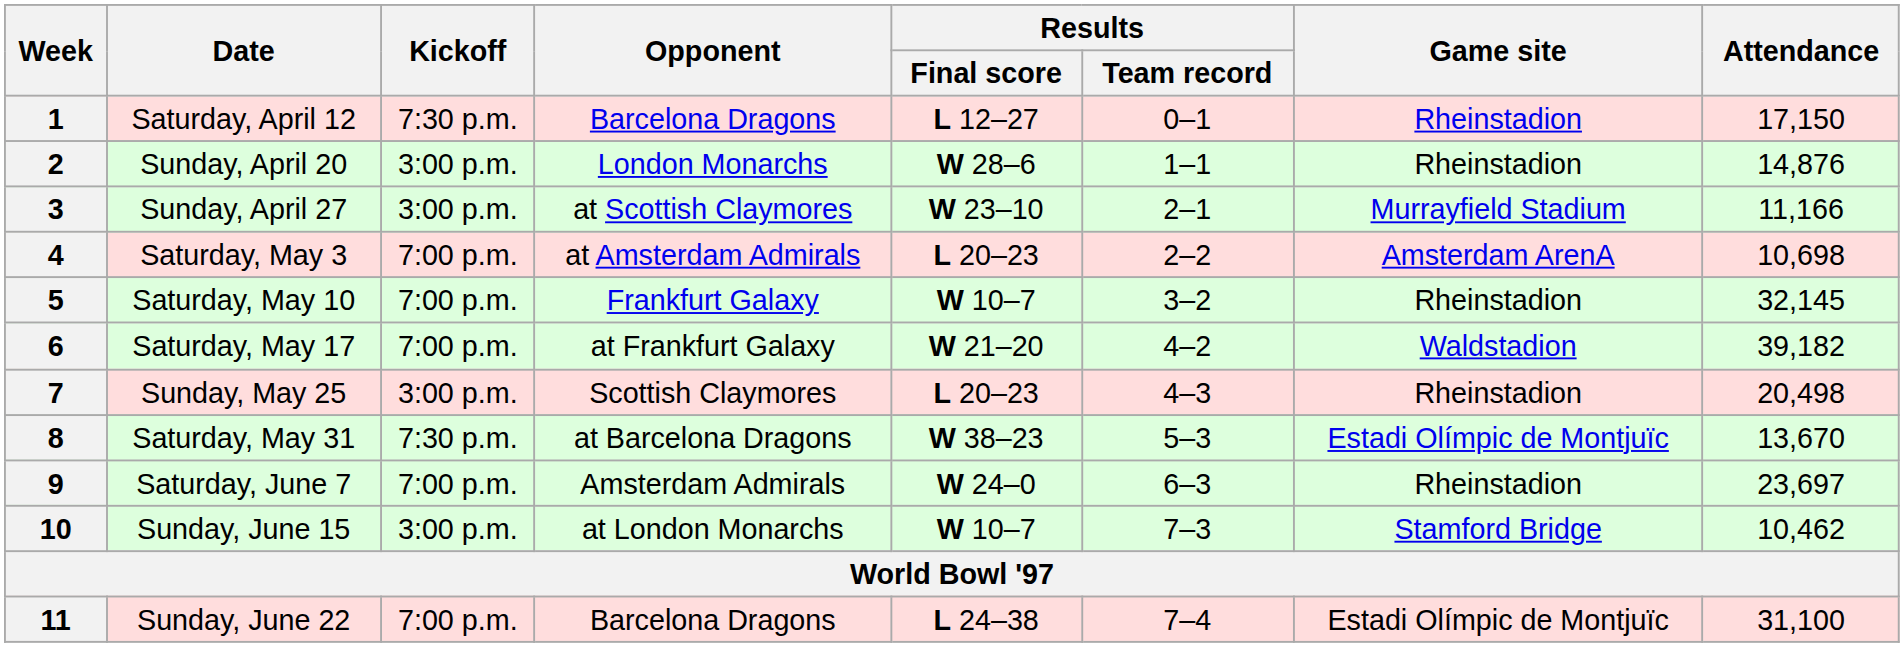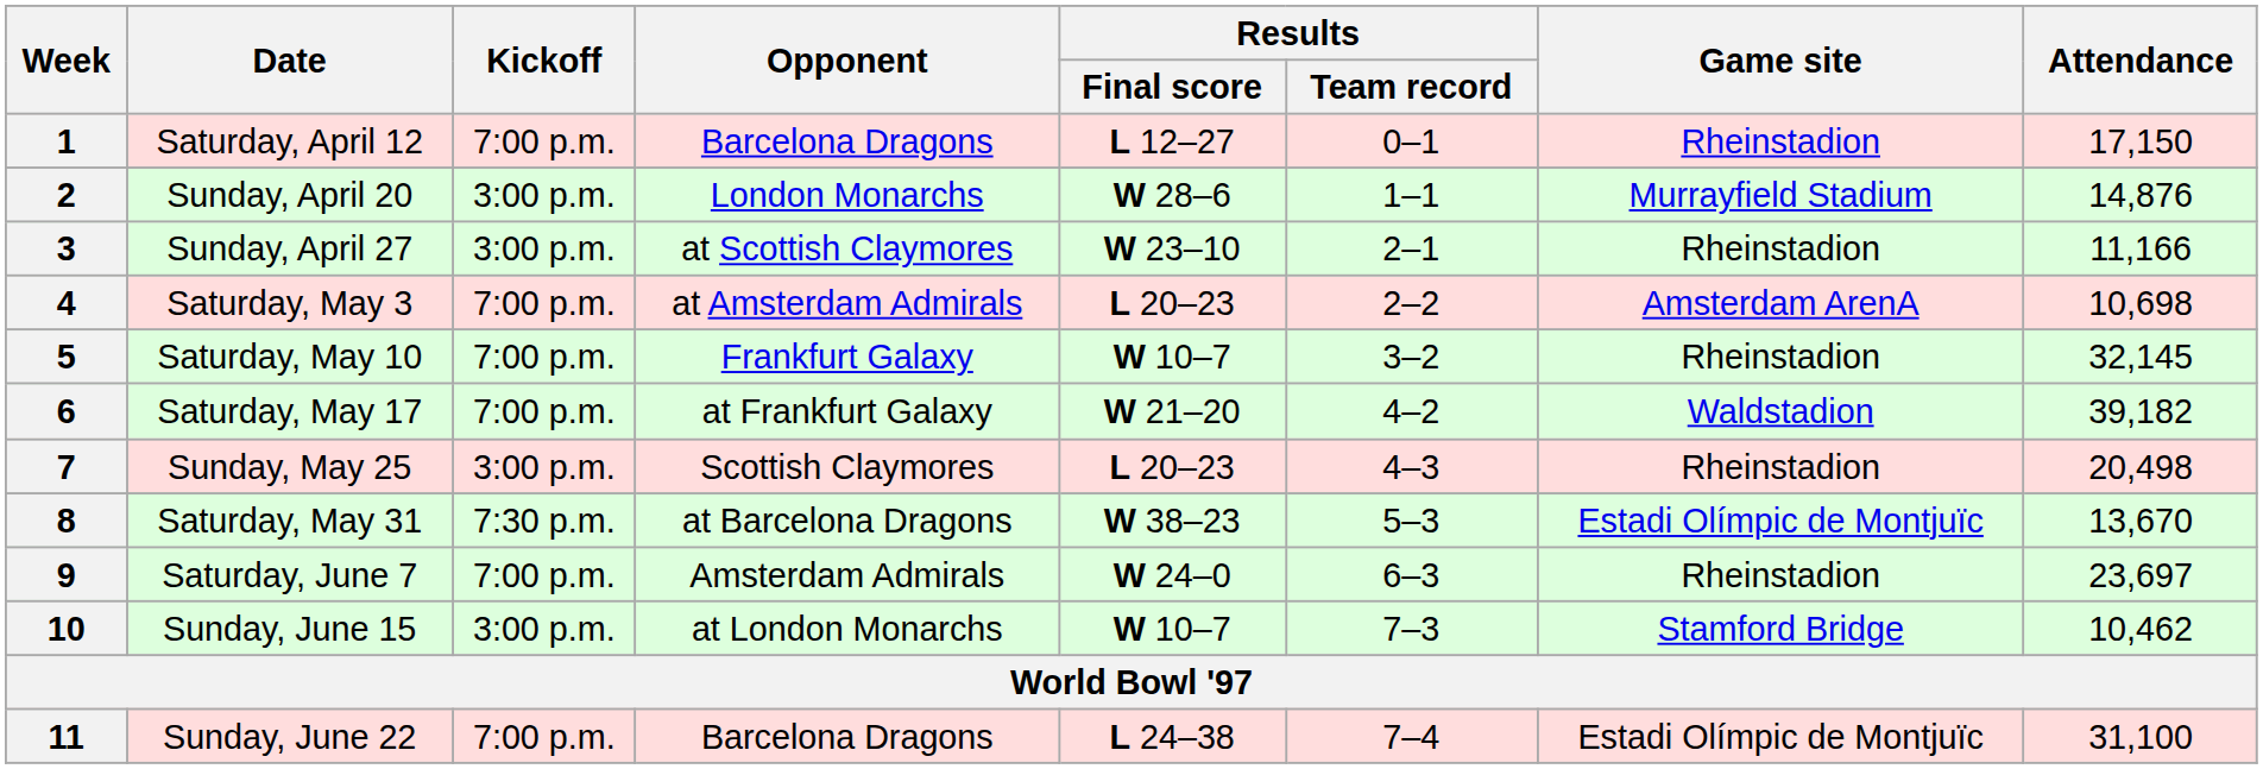 <table class="wikitable" style="font-size:95%; text-align:center; width:66em">
 <tr>
 <th rowspan="2">Week</th>
 <th rowspan="2">Date</th>
 <th rowspan="2">Kickoff </th>
 <th rowspan="2">Opponent</th>
 <th colspan="2">Results</th>
 <th rowspan="2">Game site</th>
 <th rowspan="2">Attendance</th>
 </tr>
 <tr>
 <th>Final score</th>
 <th>Team record</th>
 </tr>
 <tr bgcolor="#FFDDDD">
 <th>1</th>
 <td>Saturday, April 12</td>
-<td>7:30 p.m.</td>
+<td>7:00 p.m.</td>
 <td><a href='#'>Barcelona Dragons</a></td>
 <td><strong>L</strong> 12–27</td>
 <td>0–1</td>
 <td><a href='#'>Rheinstadion</a></td>
 <td>17,150</td>
 </tr>
 <tr bgcolor="#DDFFDD">
 <th>2</th>
 <td>Sunday, April 20</td>
 <td>3:00 p.m.</td>
 <td><a href='#'>London Monarchs</a></td>
 <td><strong>W</strong> 28–6</td>
 <td>1–1</td>
-<td>Rheinstadion</td>
+<td><a href='#'>Murrayfield Stadium</a></td>
 <td>14,876</td>
 </tr>
 <tr bgcolor="#DDFFDD">
 <th>3</th>
 <td>Sunday, April 27</td>
 <td>3:00 p.m.</td>
 <td>at <a href='#'>Scottish Claymores</a></td>
 <td><strong>W</strong> 23–10</td>
 <td>2–1</td>
-<td><a href='#'>Murrayfield Stadium</a></td>
+<td>Rheinstadion</td>
 <td>11,166</td>
 </tr>
 <tr bgcolor="#FFDDDD">
 <th>4</th>
 <td>Saturday, May 3</td>
 <td>7:00 p.m.</td>
 <td>at <a href='#'>Amsterdam Admirals</a></td>
 <td><strong>L</strong> 20–23</td>
 <td>2–2</td>
 <td><a href='#'>Amsterdam ArenA</a></td>
 <td>10,698</td>
 </tr>
 <tr bgcolor="#DDFFDD">
 <th>5</th>
 <td>Saturday, May 10</td>
 <td>7:00 p.m.</td>
 <td><a href='#'>Frankfurt Galaxy</a></td>
 <td><strong>W</strong> 10–7</td>
 <td>3–2</td>
 <td>Rheinstadion</td>
 <td>32,145</td>
 </tr>
 <tr bgcolor="#DDFFDD">
 <th>6</th>
 <td>Saturday, May 17</td>
 <td>7:00 p.m.</td>
 <td>at Frankfurt Galaxy</td>
 <td><strong>W</strong> 21–20</td>
 <td>4–2</td>
 <td><a href='#'>Waldstadion</a></td>
 <td>39,182</td>
 </tr>
 <tr bgcolor="#FFDDDD">
 <th>7</th>
 <td>Sunday, May 25</td>
 <td>3:00 p.m.</td>
 <td>Scottish Claymores</td>
 <td><strong>L</strong> 20–23</td>
 <td>4–3</td>
 <td>Rheinstadion</td>
 <td>20,498</td>
 </tr>
 <tr bgcolor="#DDFFDD">
 <th>8</th>
 <td>Saturday, May 31</td>
 <td>7:30 p.m.</td>
 <td>at Barcelona Dragons</td>
 <td><strong>W</strong> 38–23</td>
 <td>5–3</td>
 <td><a href='#'>Estadi Olímpic de Montjuïc</a></td>
 <td>13,670</td>
 </tr>
 <tr bgcolor="#DDFFDD">
 <th>9</th>
 <td>Saturday, June 7</td>
 <td>7:00 p.m.</td>
 <td>Amsterdam Admirals</td>
 <td><strong>W</strong> 24–0</td>
 <td>6–3</td>
 <td>Rheinstadion</td>
 <td>23,697</td>
 </tr>
 <tr bgcolor="#DDFFDD">
 <th>10</th>
 <td>Sunday, June 15</td>
 <td>3:00 p.m.</td>
 <td>at London Monarchs</td>
 <td><strong>W</strong> 10–7</td>
 <td>7–3</td>
 <td><a href='#'>Stamford Bridge</a></td>
 <td>10,462</td>
 </tr>
 <tr>
 <th colspan="8">World Bowl '97</th>
 </tr>
 <tr bgcolor="#FFDDDD">
 <th>11</th>
 <td>Sunday, June 22</td>
 <td>7:00 p.m.</td>
 <td>Barcelona Dragons</td>
 <td><strong>L</strong> 24–38</td>
 <td>7–4</td>
 <td>Estadi Olímpic de Montjuïc</td>
 <td>31,100</td>
 </tr>
 </table>
